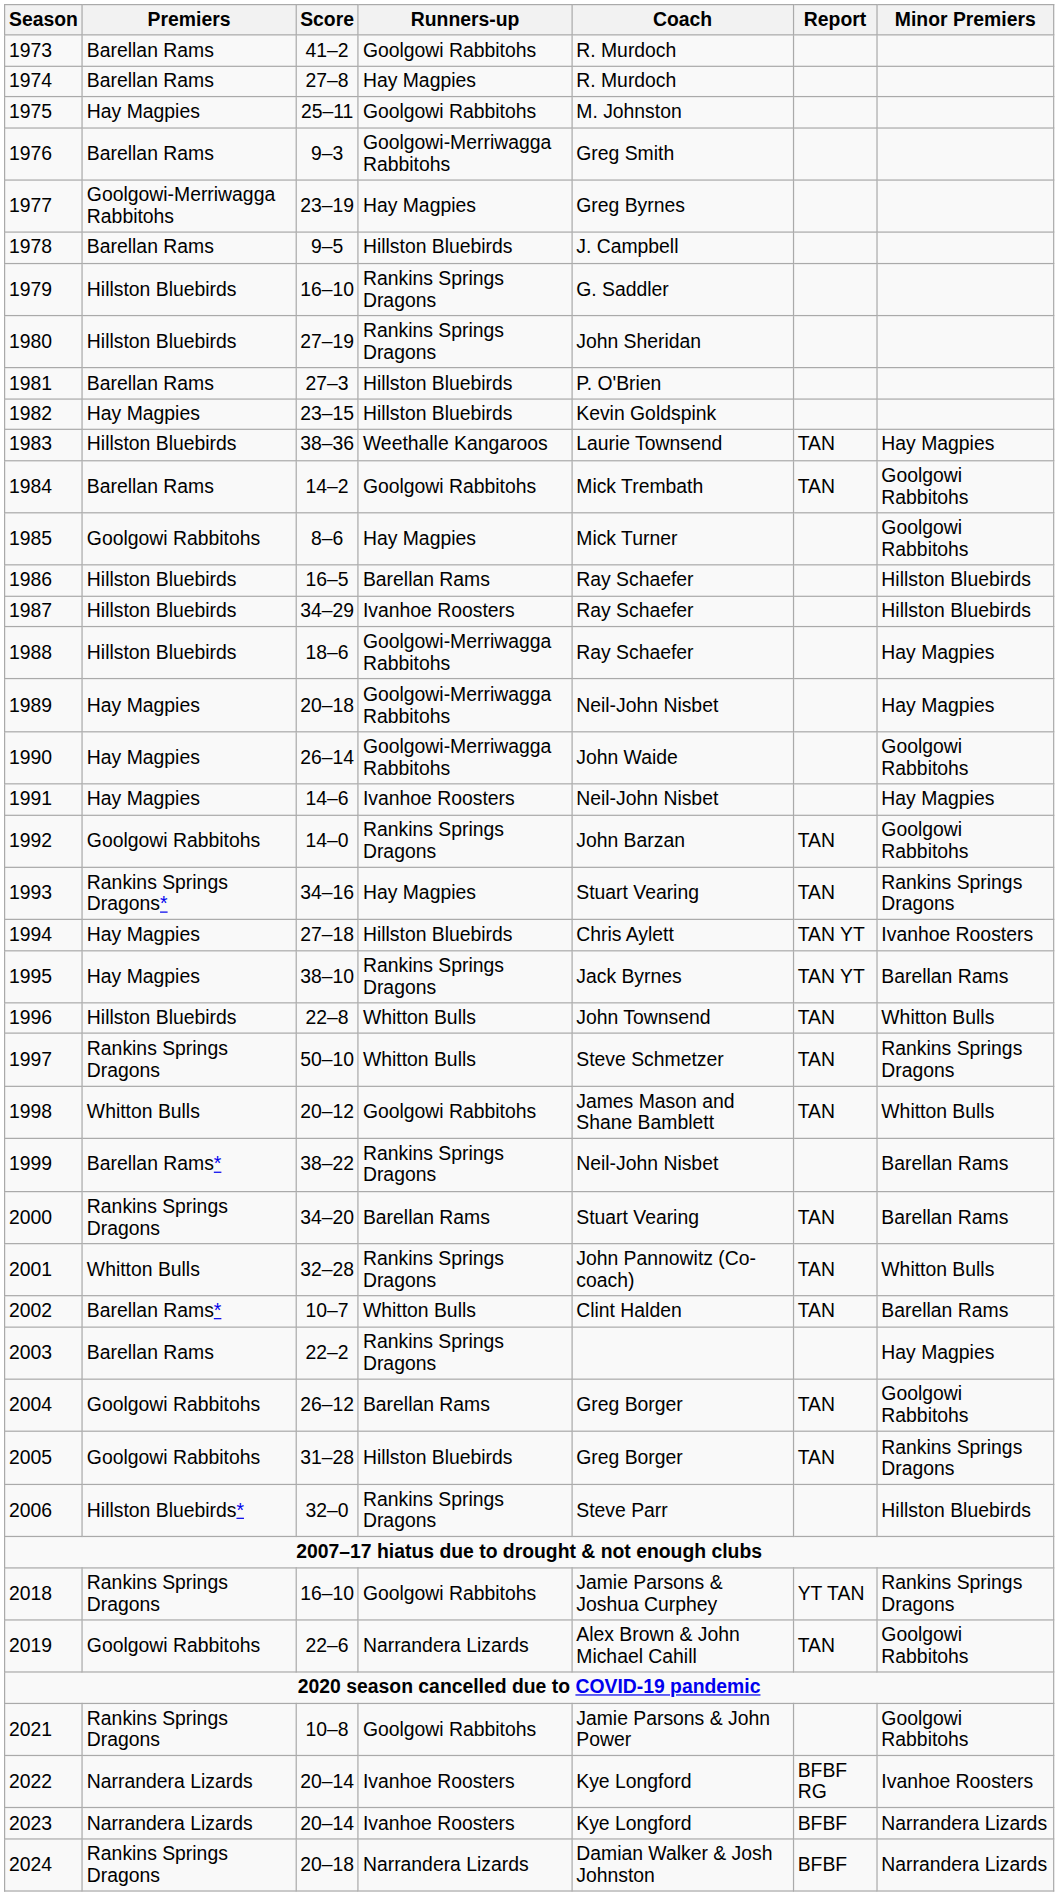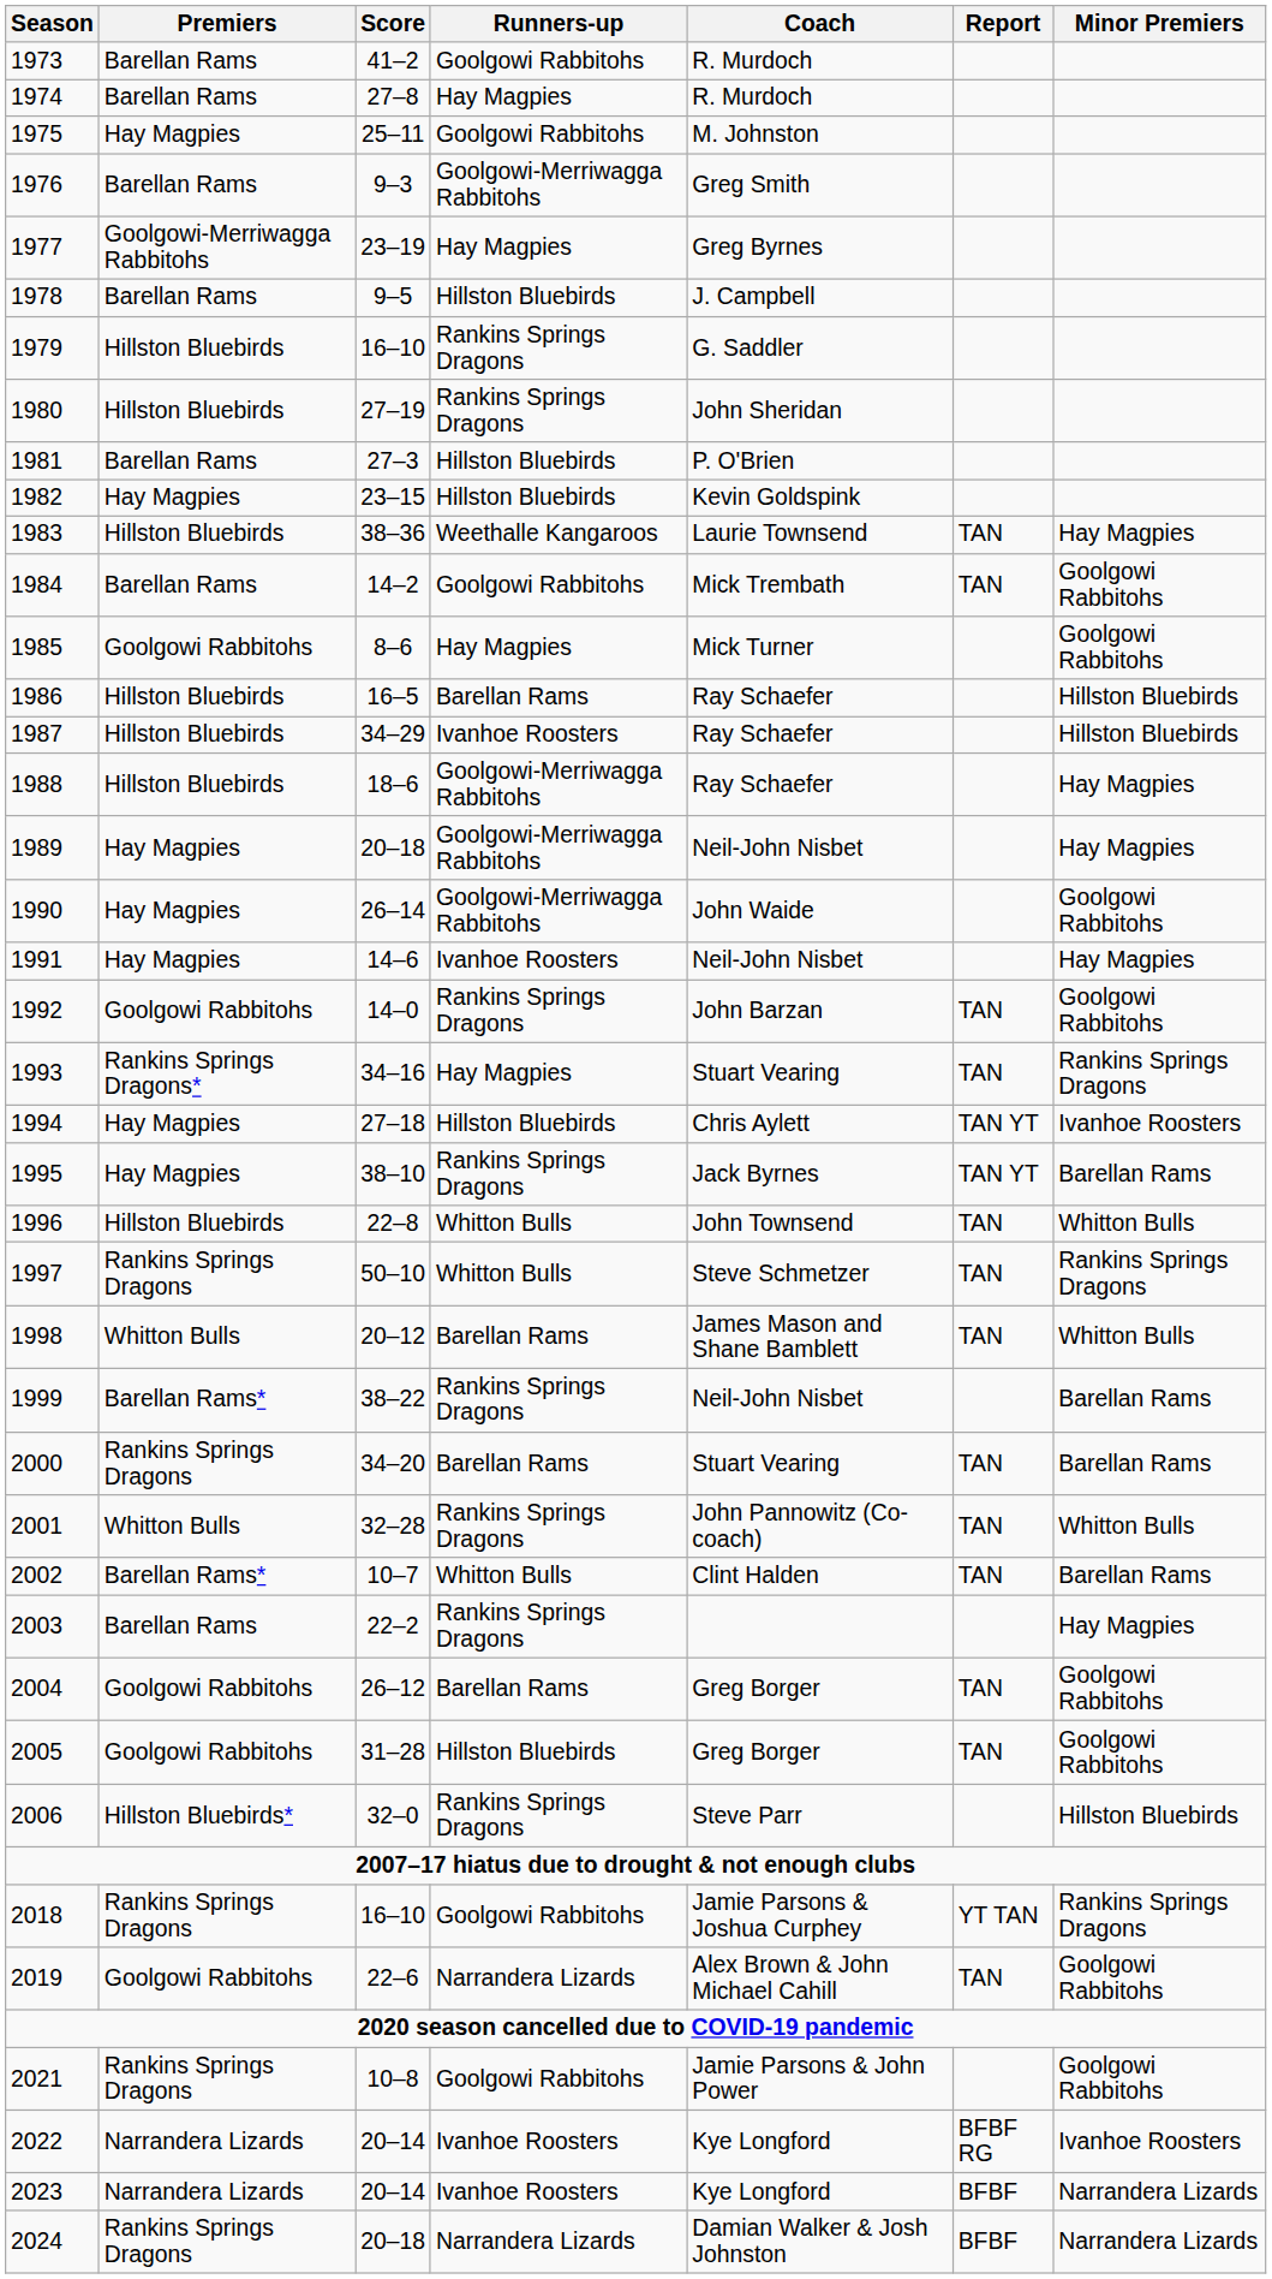 <table class="wikitable sortable">
 <tr>
 <th>Season</th>
 <th>Premiers</th>
 <th>Score</th>
 <th>Runners-up</th>
 <th>Coach</th>
 <th>Report</th>
 <th>Minor Premiers</th>
 </tr>
 <tr>
 <td>1973</td>
 <td> Barellan Rams</td>
 <td align="center">41–2</td>
 <td> Goolgowi Rabbitohs</td>
 <td>R. Murdoch</td>
 <td></td>
 <td></td>
 </tr>
 <tr>
 <td>1974</td>
 <td> Barellan Rams</td>
 <td align="center">27–8</td>
 <td> Hay Magpies</td>
 <td>R. Murdoch</td>
 <td></td>
 <td></td>
 </tr>
 <tr>
 <td>1975</td>
 <td> Hay Magpies</td>
 <td align="center">25–11</td>
 <td> Goolgowi Rabbitohs</td>
 <td>M. Johnston</td>
 <td></td>
 <td></td>
 </tr>
 <tr>
 <td>1976</td>
 <td> Barellan Rams</td>
 <td align="center">9–3</td>
 <td> Goolgowi-Merriwagga Rabbitohs</td>
 <td>Greg Smith</td>
 <td></td>
 <td></td>
 </tr>
 <tr>
 <td>1977</td>
 <td> Goolgowi-Merriwagga Rabbitohs</td>
 <td align="center">23–19</td>
 <td> Hay Magpies</td>
 <td>Greg Byrnes</td>
 <td></td>
 <td></td>
 </tr>
 <tr>
 <td>1978</td>
 <td> Barellan Rams</td>
 <td align="center">9–5</td>
 <td> Hillston Bluebirds</td>
 <td>J. Campbell</td>
 <td></td>
 <td></td>
 </tr>
 <tr>
 <td>1979</td>
 <td> Hillston Bluebirds</td>
 <td align="center">16–10</td>
 <td> Rankins Springs Dragons</td>
 <td>G. Saddler</td>
 <td></td>
 <td></td>
 </tr>
 <tr>
 <td>1980</td>
 <td> Hillston Bluebirds</td>
 <td align="center">27–19</td>
 <td> Rankins Springs Dragons</td>
 <td>John Sheridan</td>
 <td></td>
 <td></td>
 </tr>
 <tr>
 <td>1981</td>
 <td> Barellan Rams</td>
 <td align="center">27–3</td>
 <td> Hillston Bluebirds</td>
 <td>P. O'Brien</td>
 <td></td>
 <td></td>
 </tr>
 <tr>
 <td>1982</td>
 <td> Hay Magpies</td>
 <td align="center">23–15</td>
 <td> Hillston Bluebirds</td>
 <td>Kevin Goldspink</td>
 <td></td>
 <td></td>
 </tr>
 <tr>
 <td>1983</td>
 <td> Hillston Bluebirds</td>
 <td align="center">38–36</td>
 <td> Weethalle Kangaroos</td>
 <td>Laurie Townsend</td>
 <td>TAN</td>
 <td> Hay Magpies</td>
 </tr>
 <tr>
 <td>1984</td>
 <td> Barellan Rams</td>
 <td align="center">14–2</td>
 <td> Goolgowi Rabbitohs</td>
 <td>Mick Trembath</td>
 <td>TAN</td>
 <td> Goolgowi Rabbitohs</td>
 </tr>
 <tr>
 <td>1985</td>
 <td> Goolgowi Rabbitohs</td>
 <td align="center">8–6</td>
 <td> Hay Magpies</td>
 <td>Mick Turner</td>
 <td></td>
 <td> Goolgowi Rabbitohs</td>
 </tr>
 <tr>
 <td>1986</td>
 <td> Hillston Bluebirds</td>
 <td align="center">16–5</td>
 <td> Barellan Rams</td>
 <td>Ray Schaefer</td>
 <td></td>
 <td> Hillston Bluebirds</td>
 </tr>
 <tr>
 <td>1987</td>
 <td> Hillston Bluebirds</td>
 <td align="center">34–29</td>
 <td> Ivanhoe Roosters</td>
 <td>Ray Schaefer</td>
 <td></td>
 <td> Hillston Bluebirds</td>
 </tr>
 <tr>
 <td>1988</td>
 <td> Hillston Bluebirds</td>
 <td align="center">18–6</td>
 <td> Goolgowi-Merriwagga Rabbitohs</td>
 <td>Ray Schaefer</td>
 <td></td>
 <td> Hay Magpies</td>
 </tr>
 <tr>
 <td>1989</td>
 <td> Hay Magpies</td>
 <td align="center">20–18</td>
 <td> Goolgowi-Merriwagga Rabbitohs</td>
 <td>Neil-John Nisbet</td>
 <td></td>
 <td> Hay Magpies</td>
 </tr>
 <tr>
 <td>1990</td>
 <td> Hay Magpies</td>
 <td align="center">26–14</td>
 <td> Goolgowi-Merriwagga Rabbitohs</td>
 <td>John Waide</td>
 <td></td>
 <td> Goolgowi Rabbitohs</td>
 </tr>
 <tr>
 <td>1991</td>
 <td> Hay Magpies</td>
 <td align="center">14–6</td>
 <td> Ivanhoe Roosters</td>
 <td>Neil-John Nisbet</td>
 <td></td>
 <td> Hay Magpies</td>
 </tr>
 <tr>
 <td>1992</td>
 <td> Goolgowi Rabbitohs</td>
 <td align="center">14–0</td>
 <td> Rankins Springs Dragons</td>
 <td>John Barzan</td>
 <td>TAN</td>
 <td> Goolgowi Rabbitohs</td>
 </tr>
 <tr>
 <td>1993</td>
 <td> Rankins Springs Dragons<a href='#'>*</a></td>
 <td align="center">34–16</td>
 <td> Hay Magpies</td>
 <td>Stuart Vearing</td>
 <td>TAN</td>
 <td> Rankins Springs Dragons</td>
 </tr>
 <tr>
 <td>1994</td>
 <td> Hay Magpies</td>
 <td align="center">27–18</td>
 <td> Hillston Bluebirds</td>
 <td>Chris Aylett</td>
 <td>TAN YT</td>
 <td> Ivanhoe Roosters</td>
 </tr>
 <tr>
 <td>1995</td>
 <td> Hay Magpies</td>
 <td align="center">38–10</td>
 <td> Rankins Springs Dragons</td>
 <td>Jack Byrnes</td>
 <td>TAN YT</td>
 <td> Barellan Rams</td>
 </tr>
 <tr>
 <td>1996</td>
 <td> Hillston Bluebirds</td>
 <td align="center">22–8</td>
 <td> Whitton Bulls</td>
 <td>John Townsend</td>
 <td>TAN</td>
 <td> Whitton Bulls</td>
 </tr>
 <tr>
 <td>1997</td>
 <td> Rankins Springs Dragons</td>
 <td align="center">50–10</td>
 <td> Whitton Bulls</td>
 <td>Steve Schmetzer</td>
 <td>TAN</td>
 <td> Rankins Springs Dragons</td>
 </tr>
 <tr>
 <td>1998</td>
 <td> Whitton Bulls</td>
 <td align="center">20–12</td>
-<td> Goolgowi Rabbitohs</td>
+<td> Barellan Rams</td>
 <td>James Mason and Shane Bamblett</td>
 <td>TAN</td>
 <td> Whitton Bulls</td>
 </tr>
 <tr>
 <td>1999</td>
 <td> Barellan Rams<a href='#'>*</a></td>
 <td align="center">38–22</td>
 <td> Rankins Springs Dragons</td>
 <td>Neil-John Nisbet</td>
 <td></td>
 <td> Barellan Rams</td>
 </tr>
 <tr>
 <td>2000</td>
 <td> Rankins Springs Dragons</td>
 <td align="center">34–20</td>
 <td> Barellan Rams</td>
 <td>Stuart Vearing</td>
 <td>TAN</td>
 <td> Barellan Rams</td>
 </tr>
 <tr>
 <td>2001</td>
 <td> Whitton Bulls</td>
 <td align="center">32–28</td>
 <td> Rankins Springs Dragons</td>
 <td>John Pannowitz (Co-coach)</td>
 <td>TAN</td>
 <td> Whitton Bulls</td>
 </tr>
 <tr>
 <td>2002</td>
 <td> Barellan Rams<a href='#'>*</a></td>
 <td align="center">10–7</td>
 <td> Whitton Bulls</td>
 <td>Clint Halden</td>
 <td>TAN</td>
 <td> Barellan Rams</td>
 </tr>
 <tr>
 <td>2003</td>
 <td> Barellan Rams</td>
 <td align="center">22–2</td>
 <td> Rankins Springs Dragons</td>
 <td></td>
 <td></td>
 <td> Hay Magpies</td>
 </tr>
 <tr>
 <td>2004</td>
 <td> Goolgowi Rabbitohs</td>
 <td align="center">26–12</td>
 <td> Barellan Rams</td>
 <td>Greg Borger</td>
 <td>TAN</td>
 <td> Goolgowi Rabbitohs</td>
 </tr>
 <tr>
 <td>2005</td>
 <td> Goolgowi Rabbitohs</td>
 <td align="center">31–28</td>
 <td> Hillston Bluebirds</td>
 <td>Greg Borger</td>
 <td>TAN</td>
-<td> Rankins Springs Dragons</td>
+<td> Goolgowi Rabbitohs</td>
 </tr>
 <tr>
 <td>2006</td>
 <td> Hillston Bluebirds<a href='#'>*</a></td>
 <td align="center">32–0</td>
 <td> Rankins Springs Dragons</td>
 <td>Steve Parr</td>
 <td></td>
 <td> Hillston Bluebirds</td>
 </tr>
 <tr>
 <td colspan="7" style="text-align:center;"><strong>2007–17 hiatus due to drought & not enough clubs</strong></td>
 </tr>
 <tr>
 <td>2018</td>
 <td> Rankins Springs Dragons</td>
 <td align="center">16–10</td>
 <td> Goolgowi Rabbitohs</td>
 <td>Jamie Parsons & Joshua Curphey</td>
 <td>YT TAN</td>
 <td> Rankins Springs Dragons</td>
 </tr>
 <tr>
 <td>2019</td>
 <td> Goolgowi Rabbitohs</td>
 <td align="center">22–6</td>
 <td> Narrandera Lizards</td>
 <td>Alex Brown & John Michael Cahill</td>
 <td>TAN</td>
 <td> Goolgowi Rabbitohs</td>
 </tr>
 <tr>
 <td colspan="7" style="text-align:center;"><strong>2020 season cancelled due to <a href='#'>COVID-19 pandemic</a></strong></td>
 </tr>
 <tr>
 <td>2021</td>
 <td> Rankins Springs Dragons</td>
 <td align="center">10–8</td>
 <td> Goolgowi Rabbitohs</td>
 <td>Jamie Parsons & John Power</td>
 <td></td>
 <td> Goolgowi Rabbitohs</td>
 </tr>
 <tr>
 <td>2022</td>
 <td> Narrandera Lizards</td>
 <td align="center">20–14</td>
 <td> Ivanhoe Roosters</td>
 <td>Kye Longford</td>
 <td>BFBF RG</td>
 <td> Ivanhoe Roosters</td>
 </tr>
 <tr>
 <td>2023</td>
 <td> Narrandera Lizards</td>
 <td align="center">20–14</td>
 <td> Ivanhoe Roosters</td>
 <td>Kye Longford</td>
 <td>BFBF</td>
 <td> Narrandera Lizards</td>
 </tr>
 <tr>
 <td>2024</td>
 <td> Rankins Springs Dragons</td>
 <td>20–18</td>
 <td> Narrandera Lizards</td>
 <td>Damian Walker & Josh Johnston</td>
 <td>BFBF</td>
 <td> Narrandera Lizards</td>
 </tr>
 </table>
